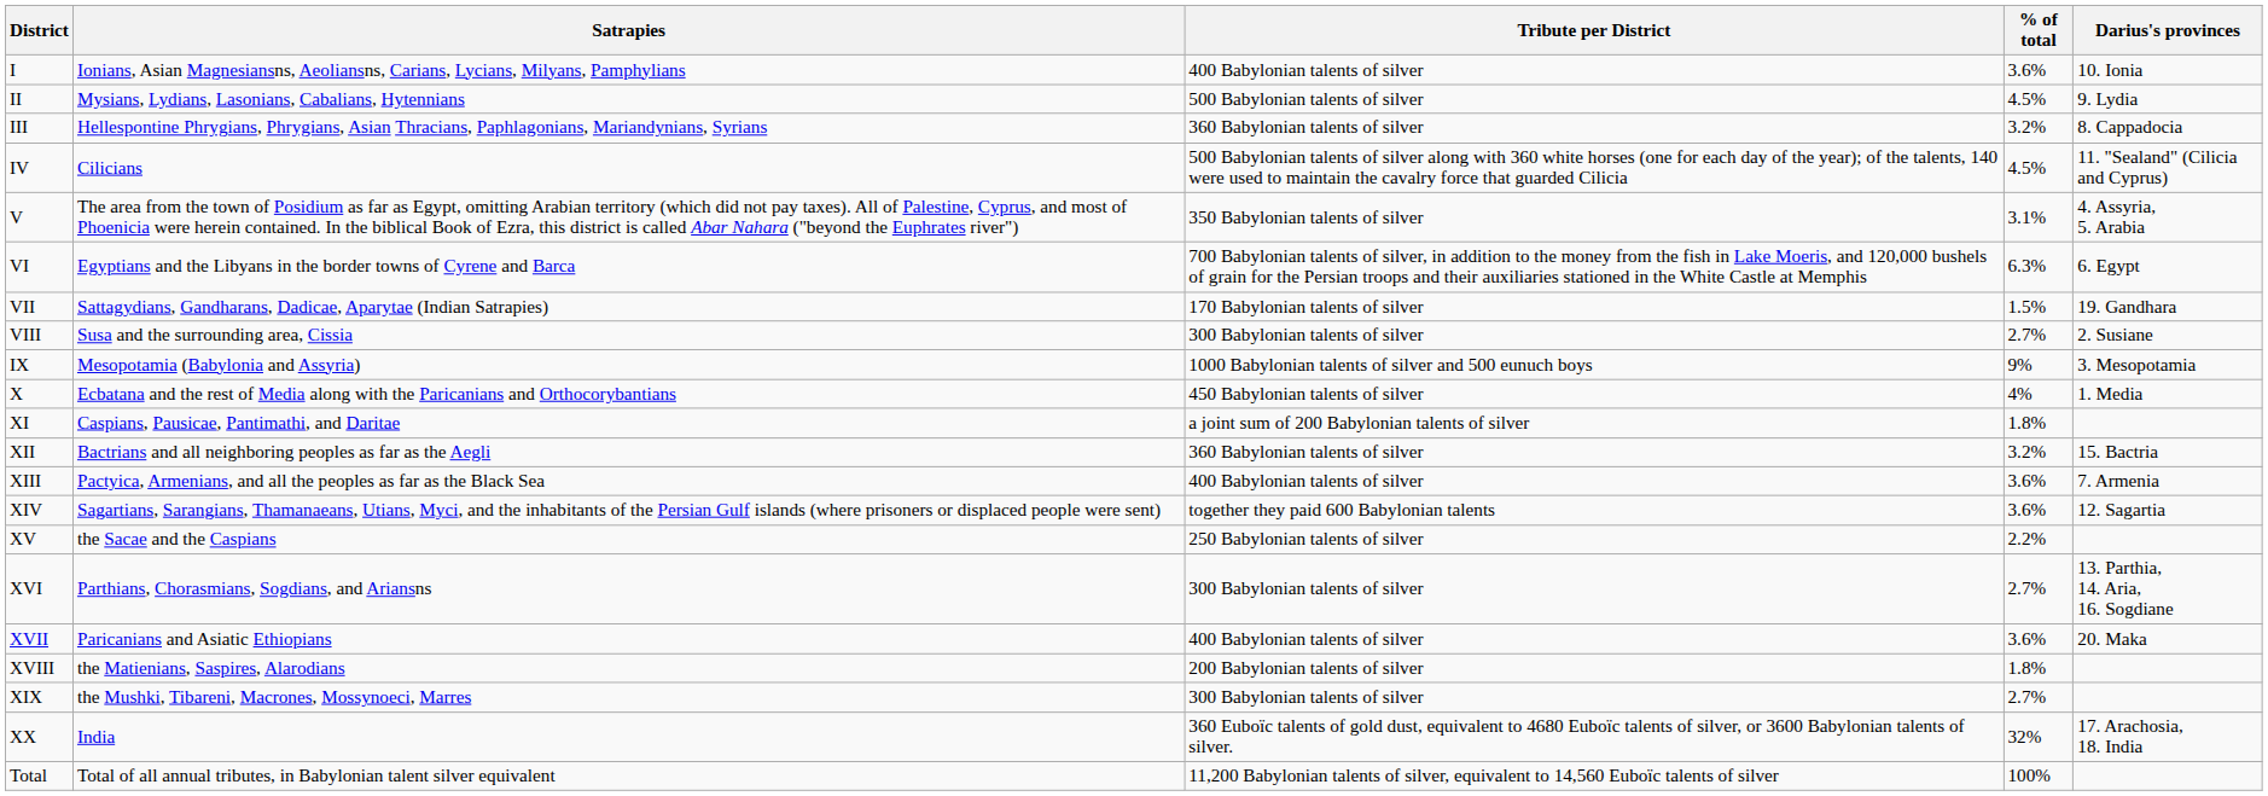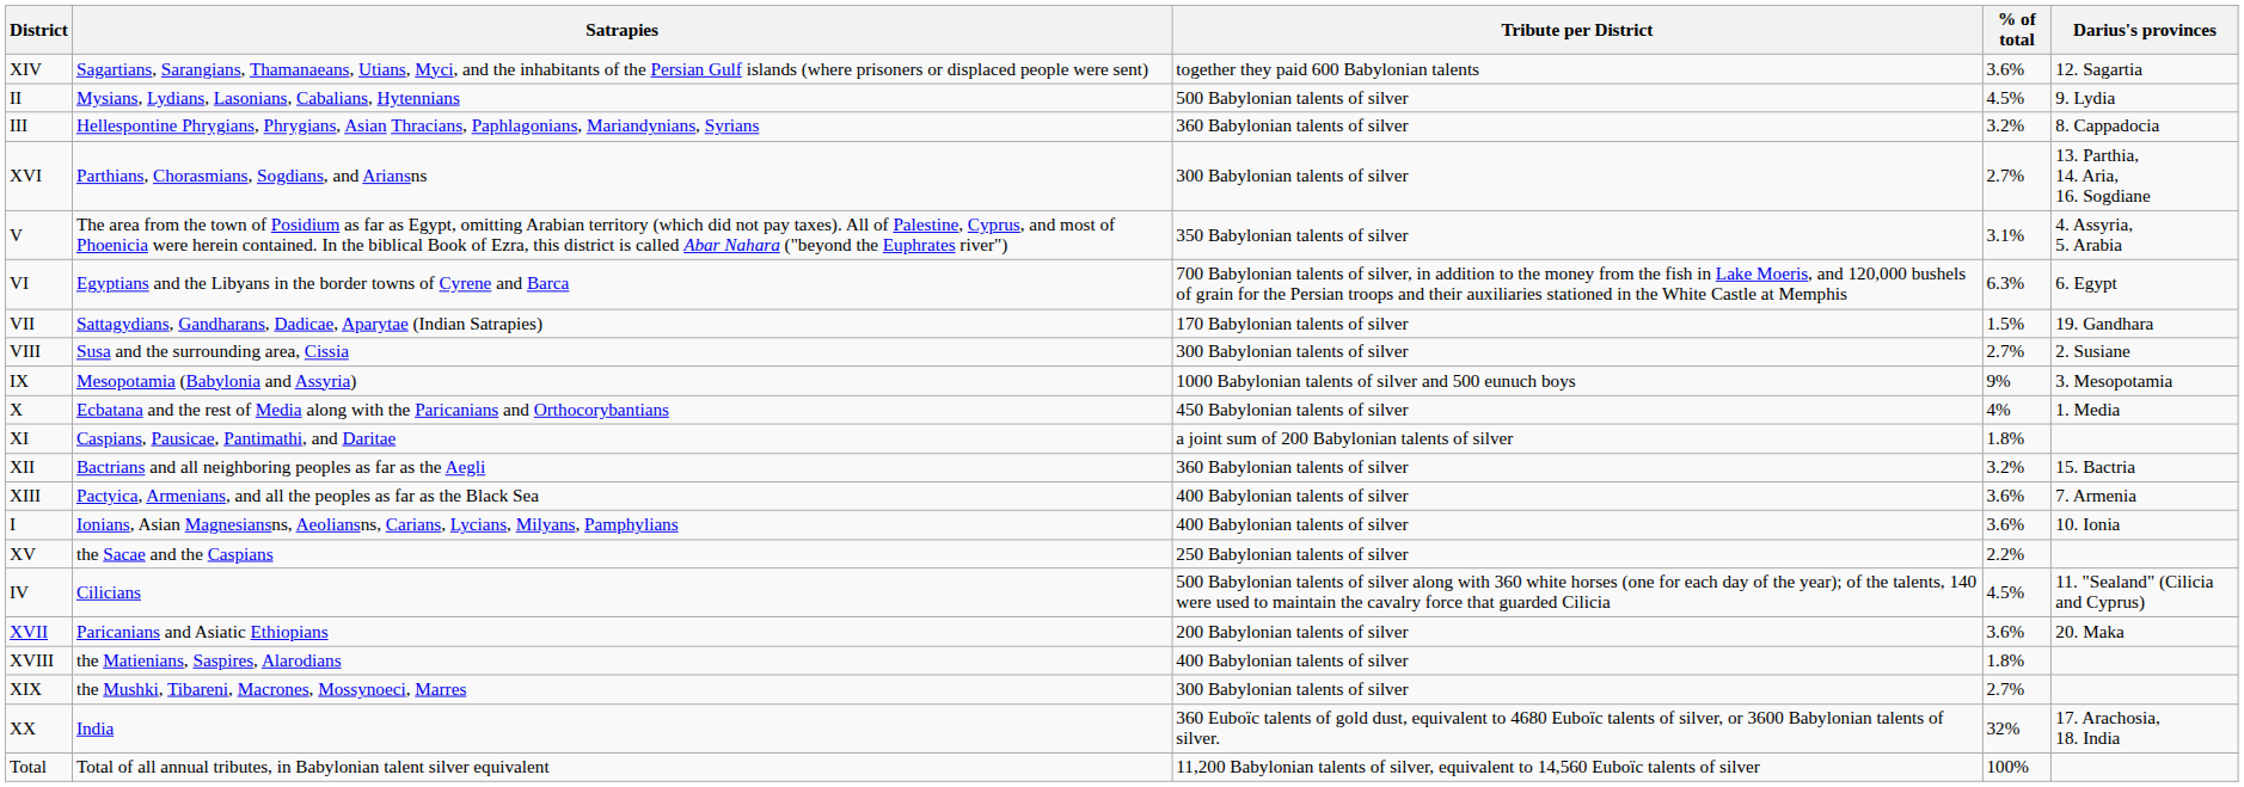 <table class="wikitable nowraplinks" valign="top">
 <tr>
 <th>District</th>
 <th>Satrapies</th>
 <th>Tribute per District</th>
 <th>% of total</th>
 <th>Darius's provinces</th>
 </tr>
 <tr>
-<td>I</td>
-<td><a href='#'>Ionians</a>, Asian <a href='#'>Magnesians</a>ns, <a href='#'>Aeolians</a>ns, <a href='#'>Carians</a>, <a href='#'>Lycians</a>, <a href='#'>Milyans</a>, <a href='#'>Pamphylians</a></td>
-<td>400 Babylonian talents of silver</td>
+<td>XIV</td>
+<td><a href='#'>Sagartians</a>, <a href='#'>Sarangians</a>, <a href='#'>Thamanaeans</a>, <a href='#'>Utians</a>, <a href='#'>Myci</a>, and the inhabitants of the <a href='#'>Persian Gulf</a> islands (where prisoners or displaced people were sent)</td>
+<td>together they paid 600 Babylonian talents</td>
 <td>3.6%</td>
-<td>10. Ionia</td>
+<td>12. Sagartia</td>
 </tr>
 <tr>
 <td>II</td>
 <td><a href='#'>Mysians</a>, <a href='#'>Lydians</a>, <a href='#'>Lasonians</a>, <a href='#'>Cabalians</a>, <a href='#'>Hytennians</a></td>
 <td>500 Babylonian talents of silver</td>
 <td>4.5%</td>
 <td>9. Lydia</td>
 </tr>
 <tr>
 <td>III</td>
 <td><a href='#'>Hellespontine Phrygians</a>, <a href='#'>Phrygians</a>, <a href='#'>Asian</a> <a href='#'>Thracians</a>, <a href='#'>Paphlagonians</a>, <a href='#'>Mariandynians</a>, <a href='#'>Syrians</a></td>
 <td>360 Babylonian talents of silver</td>
 <td>3.2%</td>
 <td>8. Cappadocia</td>
 </tr>
 <tr>
-<td>IV</td>
-<td><a href='#'>Cilicians</a></td>
-<td>500 Babylonian talents of silver along with 360 white horses (one for each day of the year); of the talents, 140 were used to maintain the cavalry force that guarded Cilicia</td>
-<td>4.5%</td>
-<td>11. "Sealand" (Cilicia and Cyprus)</td>
+<td>XVI</td>
+<td><a href='#'>Parthians</a>, <a href='#'>Chorasmians</a>, <a href='#'>Sogdians</a>, and <a href='#'>Arians</a>ns</td>
+<td>300 Babylonian talents of silver</td>
+<td>2.7%</td>
+<td>13. Parthia, <br>14. Aria, <br>16. Sogdiane</td>
 </tr>
 <tr>
 <td>V</td>
 <td>The area from the town of <a href='#'>Posidium</a> as far as Egypt, omitting Arabian territory (which did not pay taxes). All  of <a href='#'>Palestine</a>, <a href='#'>Cyprus</a>, and most of <a href='#'>Phoenicia</a> were herein contained. In the biblical Book of Ezra, this district is called <em><a href='#'>Abar Nahara</a></em> ("beyond the <a href='#'>Euphrates</a> river")</td>
 <td>350 Babylonian talents of silver</td>
 <td>3.1%</td>
 <td>4. Assyria, <br>5. Arabia</td>
 </tr>
 <tr>
 <td>VI</td>
 <td><a href='#'>Egyptians</a> and the Libyans in the border towns of <a href='#'>Cyrene</a> and <a href='#'>Barca</a></td>
 <td>700 Babylonian talents of silver, in addition to the money from the fish in <a href='#'>Lake Moeris</a>, and 120,000 bushels of grain for the Persian troops and their auxiliaries stationed in the White Castle at Memphis</td>
 <td>6.3%</td>
 <td>6. Egypt</td>
 </tr>
 <tr>
 <td>VII</td>
 <td><a href='#'>Sattagydians</a>, <a href='#'>Gandharans</a>, <a href='#'>Dadicae</a>, <a href='#'>Aparytae</a> (Indian Satrapies)</td>
 <td>170 Babylonian talents of silver</td>
 <td>1.5%</td>
 <td>19. Gandhara</td>
 </tr>
 <tr>
 <td>VIII</td>
 <td><a href='#'>Susa</a> and the surrounding area, <a href='#'>Cissia</a></td>
 <td>300 Babylonian talents of silver</td>
 <td>2.7%</td>
 <td>2. Susiane</td>
 </tr>
 <tr>
 <td>IX</td>
 <td><a href='#'>Mesopotamia</a> (<a href='#'>Babylonia</a> and <a href='#'>Assyria</a>)</td>
 <td>1000 Babylonian talents of silver and 500 eunuch boys</td>
 <td>9%</td>
 <td>3. Mesopotamia</td>
 </tr>
 <tr>
 <td>X</td>
 <td><a href='#'>Ecbatana</a> and the rest of <a href='#'>Media</a> along with the <a href='#'>Paricanians</a> and <a href='#'>Orthocorybantians</a></td>
 <td>450 Babylonian talents of silver</td>
 <td>4%</td>
 <td>1. Media</td>
 </tr>
 <tr>
 <td>XI</td>
 <td><a href='#'>Caspians</a>, <a href='#'>Pausicae</a>, <a href='#'>Pantimathi</a>, and <a href='#'>Daritae</a></td>
 <td>a joint sum of 200 Babylonian talents of silver</td>
 <td>1.8%</td>
 <td></td>
 </tr>
 <tr>
 <td>XII</td>
 <td><a href='#'>Bactrians</a> and all neighboring peoples as far as the <a href='#'>Aegli</a></td>
 <td>360 Babylonian talents of silver</td>
 <td>3.2%</td>
 <td>15. Bactria</td>
 </tr>
 <tr>
 <td>XIII</td>
 <td><a href='#'>Pactyica</a>, <a href='#'>Armenians</a>, and all the peoples as far as the Black Sea</td>
 <td>400 Babylonian talents of silver</td>
 <td>3.6%</td>
 <td>7. Armenia</td>
 </tr>
 <tr>
-<td>XIV</td>
-<td><a href='#'>Sagartians</a>, <a href='#'>Sarangians</a>, <a href='#'>Thamanaeans</a>, <a href='#'>Utians</a>, <a href='#'>Myci</a>, and the inhabitants of the <a href='#'>Persian Gulf</a> islands (where prisoners or displaced people were sent)</td>
-<td>together they paid 600 Babylonian talents</td>
+<td>I</td>
+<td><a href='#'>Ionians</a>, Asian <a href='#'>Magnesians</a>ns, <a href='#'>Aeolians</a>ns, <a href='#'>Carians</a>, <a href='#'>Lycians</a>, <a href='#'>Milyans</a>, <a href='#'>Pamphylians</a></td>
+<td>400 Babylonian talents of silver</td>
 <td>3.6%</td>
-<td>12. Sagartia</td>
+<td>10. Ionia</td>
 </tr>
 <tr>
 <td>XV</td>
 <td>the <a href='#'>Sacae</a> and the <a href='#'>Caspians</a></td>
 <td>250 Babylonian talents of silver</td>
 <td>2.2%</td>
 <td></td>
 </tr>
 <tr>
-<td>XVI</td>
-<td><a href='#'>Parthians</a>, <a href='#'>Chorasmians</a>, <a href='#'>Sogdians</a>, and <a href='#'>Arians</a>ns</td>
-<td>300 Babylonian talents of silver</td>
-<td>2.7%</td>
-<td>13. Parthia, <br>14. Aria, <br>16. Sogdiane</td>
+<td>IV</td>
+<td><a href='#'>Cilicians</a></td>
+<td>500 Babylonian talents of silver along with 360 white horses (one for each day of the year); of the talents, 140 were used to maintain the cavalry force that guarded Cilicia</td>
+<td>4.5%</td>
+<td>11. "Sealand" (Cilicia and Cyprus)</td>
 </tr>
 <tr>
 <td><a href='#'>XVII</a></td>
 <td><a href='#'>Paricanians</a> and Asiatic <a href='#'>Ethiopians</a></td>
-<td>400 Babylonian talents of silver</td>
+<td>200 Babylonian talents of silver</td>
 <td>3.6%</td>
 <td>20. Maka</td>
 </tr>
 <tr>
 <td>XVIII</td>
 <td>the <a href='#'>Matienians</a>, <a href='#'>Saspires</a>, <a href='#'>Alarodians</a></td>
-<td>200 Babylonian talents of silver</td>
+<td>400 Babylonian talents of silver</td>
 <td>1.8%</td>
 <td></td>
 </tr>
 <tr>
 <td>XIX</td>
 <td>the <a href='#'>Mushki</a>, <a href='#'>Tibareni</a>, <a href='#'>Macrones</a>, <a href='#'>Mossynoeci</a>, <a href='#'>Marres</a></td>
 <td>300 Babylonian talents of silver</td>
 <td>2.7%</td>
 <td></td>
 </tr>
 <tr>
 <td>XX</td>
 <td><a href='#'>India</a></td>
 <td>360 Euboïc talents of gold dust, equivalent to 4680 Euboïc talents of silver, or 3600 Babylonian talents of silver.</td>
 <td>32%</td>
 <td>17. Arachosia, <br>18. India</td>
 </tr>
 <tr>
 <td>Total</td>
 <td>Total of all annual tributes, in Babylonian talent silver equivalent</td>
 <td>11,200 Babylonian talents of silver, equivalent to 14,560 Euboïc talents of silver</td>
 <td>100%</td>
 <td></td>
 </tr>
 </table>
